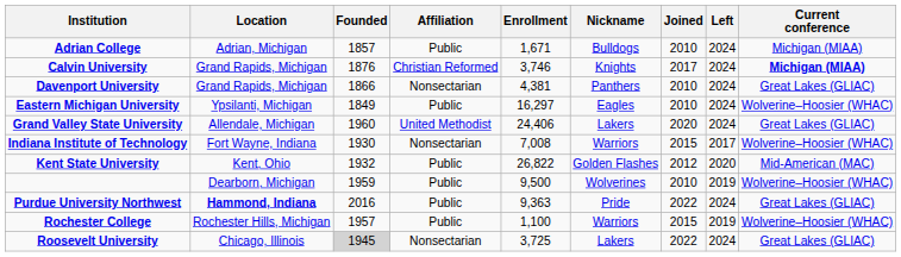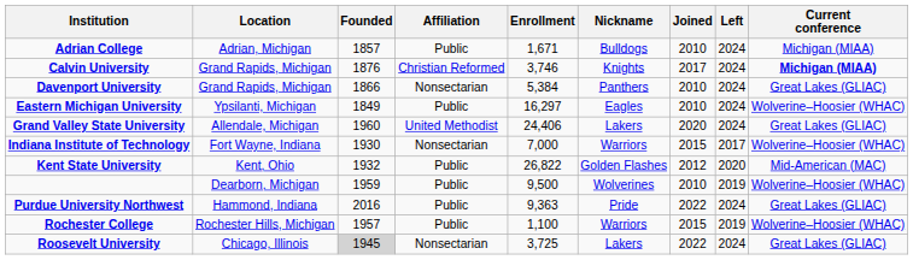 <table class="wikitable sortable" style="text-align:center;">
 <tr>
 <th>Institution</th>
 <th>Location</th>
 <th>Founded</th>
 <th>Affiliation</th>
 <th>Enrollment</th>
 <th>Nickname</th>
 <th>Joined</th>
 <th>Left</th>
 <th>Current<br>conference</th>
 </tr>
 <tr>
 <td><strong><a href='#'>Adrian College</a></strong></td>
 <td><a href='#'>Adrian, Michigan</a></td>
 <td>1857</td>
 <td>Public</td>
 <td>1,671</td>
 <td><a href='#'>Bulldogs</a></td>
 <td>2010</td>
 <td>2024</td>
 <td><a href='#'>Michigan (MIAA)</a></td>
 </tr>
 <tr>
 <td><strong><a href='#'>Calvin University</a></strong></td>
 <td><a href='#'>Grand Rapids, Michigan</a></td>
 <td>1876</td>
 <td><a href='#'>Christian Reformed</a></td>
 <td>3,746</td>
 <td><a href='#'>Knights</a></td>
 <td>2017</td>
 <td>2024</td>
 <td><strong><a href='#'>Michigan (MIAA)</a></strong></td>
 </tr>
 <tr>
 <td><strong><a href='#'>Davenport University</a></strong></td>
 <td><a href='#'>Grand Rapids, Michigan</a></td>
 <td>1866</td>
 <td>Nonsectarian</td>
-<td>4,381</td>
+<td>5,384</td>
 <td><a href='#'>Panthers</a></td>
 <td>2010</td>
 <td>2024</td>
 <td><a href='#'>Great Lakes (GLIAC)</a></td>
 </tr>
 <tr>
 <td><strong><a href='#'>Eastern Michigan University</a></strong></td>
 <td><a href='#'>Ypsilanti, Michigan</a></td>
 <td>1849</td>
 <td>Public</td>
 <td>16,297</td>
 <td><a href='#'>Eagles</a></td>
 <td>2010</td>
 <td>2024</td>
 <td><a href='#'>Wolverine–Hoosier (WHAC)</a></td>
 </tr>
 <tr>
 <td><strong><a href='#'>Grand Valley State University</a></strong></td>
 <td><a href='#'>Allendale, Michigan</a></td>
 <td>1960</td>
 <td><a href='#'>United Methodist</a></td>
 <td>24,406</td>
 <td><a href='#'>Lakers</a></td>
 <td>2020</td>
 <td>2024</td>
 <td><a href='#'>Great Lakes (GLIAC)</a></td>
 </tr>
 <tr>
 <td><strong><a href='#'>Indiana Institute of Technology</a></strong></td>
 <td><a href='#'>Fort Wayne, Indiana</a></td>
 <td>1930</td>
 <td>Nonsectarian</td>
-<td>7,008</td>
+<td>7,000</td>
 <td><a href='#'>Warriors</a></td>
 <td>2015</td>
 <td>2017</td>
 <td><a href='#'>Wolverine–Hoosier (WHAC)</a></td>
 </tr>
 <tr>
 <td><strong><a href='#'>Kent State University</a></strong></td>
 <td><a href='#'>Kent, Ohio</a></td>
 <td>1932</td>
 <td>Public</td>
 <td>26,822</td>
 <td><a href='#'>Golden Flashes</a></td>
 <td>2012</td>
 <td>2020</td>
 <td><a href='#'>Mid-American (MAC)</a></td>
 </tr>
 <tr>
 <td></td>
 <td><a href='#'>Dearborn, Michigan</a></td>
 <td>1959</td>
 <td>Public</td>
 <td>9,500</td>
 <td><a href='#'>Wolverines</a></td>
 <td>2010</td>
 <td>2019</td>
 <td><a href='#'>Wolverine–Hoosier (WHAC)</a></td>
 </tr>
 <tr>
 <td><strong><a href='#'>Purdue University Northwest</a></strong></td>
-<td><strong><a href='#'>Hammond, Indiana</a></strong></td>
+<td><a href='#'>Hammond, Indiana</a></td>
 <td>2016</td>
 <td>Public</td>
 <td>9,363</td>
 <td><a href='#'>Pride</a></td>
 <td>2022</td>
 <td>2024</td>
 <td><a href='#'>Great Lakes (GLIAC)</a></td>
 </tr>
 <tr>
 <td><strong><a href='#'>Rochester College</a></strong></td>
 <td><a href='#'>Rochester Hills, Michigan</a></td>
 <td>1957</td>
 <td>Public</td>
 <td>1,100</td>
 <td><a href='#'>Warriors</a></td>
 <td>2015</td>
 <td>2019</td>
 <td><a href='#'>Wolverine–Hoosier (WHAC)</a></td>
 </tr>
 <tr>
 <td><strong><a href='#'>Roosevelt University</a></strong></td>
 <td><a href='#'>Chicago, Illinois</a></td>
 <td style="background: lightgrey;">1945</td>
 <td>Nonsectarian</td>
 <td>3,725</td>
 <td><a href='#'>Lakers</a></td>
 <td>2022</td>
 <td>2024</td>
 <td><a href='#'>Great Lakes (GLIAC)</a></td>
 </tr>
 </table>
